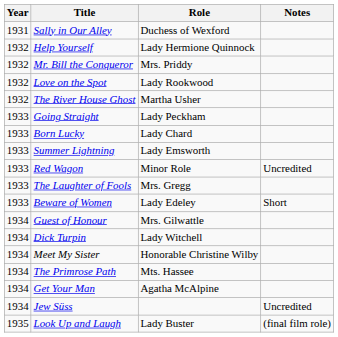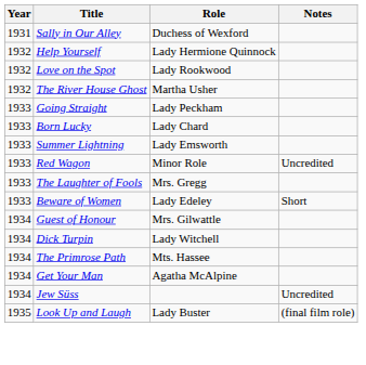 <table class="wikitable">
 <tr>
 <th>Year</th>
 <th>Title</th>
 <th>Role</th>
 <th>Notes</th>
 </tr>
 <tr>
 <td>1931</td>
 <td><em><a href='#'>Sally in Our Alley</a></em></td>
 <td>Duchess of Wexford</td>
 <td></td>
 </tr>
 <tr>
 <td>1932</td>
 <td><em><a href='#'>Help Yourself</a></em></td>
 <td>Lady Hermione Quinnock</td>
-<td></td>
-</tr>
-<tr>
-<td>1932</td>
-<td><em><a href='#'>Mr. Bill the Conqueror</a></em></td>
-<td>Mrs. Priddy</td>
 <td></td>
 </tr>
 <tr>
 <td>1932</td>
 <td><em><a href='#'>Love on the Spot</a></em></td>
 <td>Lady Rookwood</td>
 <td></td>
 </tr>
 <tr>
 <td>1932</td>
 <td><em><a href='#'>The River House Ghost</a></em></td>
 <td>Martha Usher</td>
 <td></td>
 </tr>
 <tr>
 <td>1933</td>
 <td><em><a href='#'>Going Straight</a></em></td>
 <td>Lady Peckham</td>
 <td></td>
 </tr>
 <tr>
 <td>1933</td>
 <td><em><a href='#'>Born Lucky</a></em></td>
 <td>Lady Chard</td>
 <td></td>
 </tr>
 <tr>
 <td>1933</td>
 <td><em><a href='#'>Summer Lightning</a></em></td>
 <td>Lady Emsworth</td>
 <td></td>
 </tr>
 <tr>
 <td>1933</td>
 <td><em><a href='#'>Red Wagon</a></em></td>
 <td>Minor Role</td>
 <td>Uncredited</td>
 </tr>
 <tr>
 <td>1933</td>
 <td><em><a href='#'>The Laughter of Fools</a></em></td>
 <td>Mrs. Gregg</td>
 <td></td>
 </tr>
 <tr>
 <td>1933</td>
 <td><em><a href='#'>Beware of Women</a></em></td>
 <td>Lady Edeley</td>
 <td>Short</td>
 </tr>
 <tr>
 <td>1934</td>
 <td><em><a href='#'>Guest of Honour</a></em></td>
 <td>Mrs. Gilwattle</td>
 <td></td>
 </tr>
 <tr>
 <td>1934</td>
 <td><em><a href='#'>Dick Turpin</a></em></td>
 <td>Lady Witchell</td>
 <td></td>
 </tr>
 <tr>
 <td>1934</td>
-<td><em>Meet My Sister</em></td>
-<td>Honorable Christine Wilby</td>
-<td></td>
-</tr>
-<tr>
-<td>1934</td>
 <td><em><a href='#'>The Primrose Path</a></em></td>
 <td>Mts. Hassee</td>
 <td></td>
 </tr>
 <tr>
 <td>1934</td>
 <td><em><a href='#'>Get Your Man</a></em></td>
 <td>Agatha McAlpine</td>
 <td></td>
 </tr>
 <tr>
 <td>1934</td>
 <td><em><a href='#'>Jew Süss</a></em></td>
 <td></td>
 <td>Uncredited</td>
 </tr>
 <tr>
 <td>1935</td>
 <td><em><a href='#'>Look Up and Laugh</a></em></td>
 <td>Lady Buster</td>
 <td>(final film role)</td>
 </tr>
 </table>
